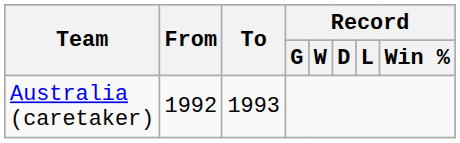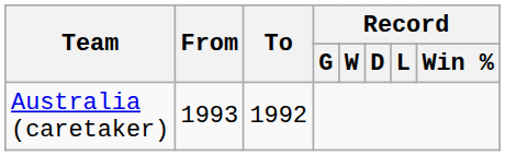 <table class="wikitable" style="text-align: center">
 <tr>
 <th rowspan="2">Team</th>
 <th rowspan="2">From</th>
 <th rowspan="2">To</th>
 <th colspan="5">Record</th>
 </tr>
 <tr>
 <th>G</th>
 <th>W</th>
 <th>D</th>
 <th>L</th>
 <th>Win %</th>
 </tr>
 <tr>
 <td align=left><a href='#'>Australia</a><br>(caretaker)</td>
-<td align=left>1992</td>
-<td align=left>1993<br></td>
+<td align=left>1993</td>
+<td align=left>1992<br></td>
 </tr>
 </table>
